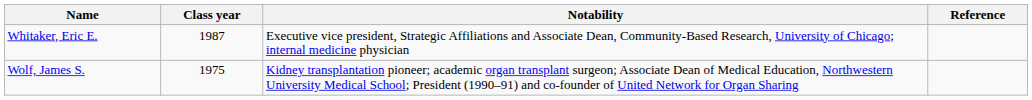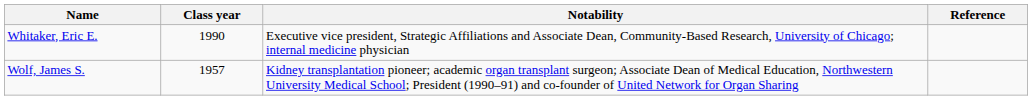 <table class="wikitable sortable" style="width:100%">
 <tr>
 <th width="*">Name</th>
 <th width="10%">Class year</th>
 <th width="65%">Notability</th>
 <th width="*">Reference</th>
 </tr>
 <tr valign="top">
 <td><a href='#'>Whitaker, Eric E.</a></td>
-<td align="center">1987</td>
+<td align="center">1990</td>
 <td>Executive vice president, Strategic Affiliations and Associate Dean, Community-Based Research, <a href='#'>University of Chicago</a>; <a href='#'>internal medicine</a> physician</td>
 <td align="center"></td>
 </tr>
 <tr valign="top">
 <td><a href='#'>Wolf, James S.</a></td>
-<td align="center">1975</td>
+<td align="center">1957</td>
 <td><a href='#'>Kidney transplantation</a> pioneer; academic <a href='#'>organ transplant</a> surgeon; Associate Dean of Medical Education, <a href='#'>Northwestern University Medical School</a>; President (1990–91) and co-founder of <a href='#'>United Network for Organ Sharing</a></td>
 <td align="center"></td>
 </tr>
 </table>
